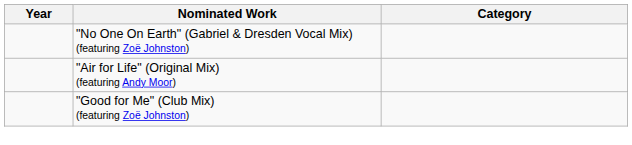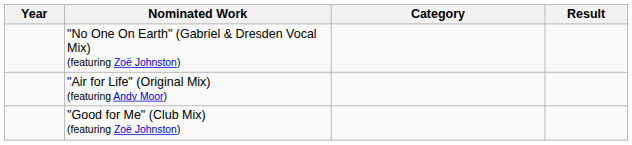 <table class=wikitable | width="800">
 <tr>
 <th style="width:70px;">Year</th>
 <th style="width:340px;">Nominated Work</th>
 <th style="width:270px;">Category</th>
+<th style="width:100px;">Result</th>
 </tr>
 <tr>
 <td></td>
 <td>"No One On Earth" (Gabriel & Dresden Vocal Mix)<br><small>(featuring <a href='#'>Zoë Johnston</a>)</small></td>
+<td></td>
 <td></td>
 </tr>
 <tr>
 <td></td>
 <td>"Air for Life" (Original Mix)<br><small>(featuring <a href='#'>Andy Moor</a>)</small></td>
 <td></td>
+<td></td>
 </tr>
 <tr>
 <td></td>
 <td>"Good for Me" (Club Mix)<br><small>(featuring <a href='#'>Zoë Johnston</a>)</small></td>
 <td></td>
+<td></td>
 </tr>
 </table>
